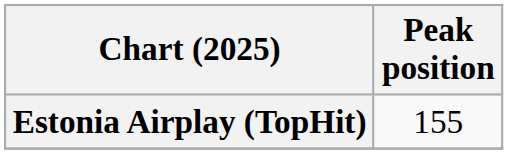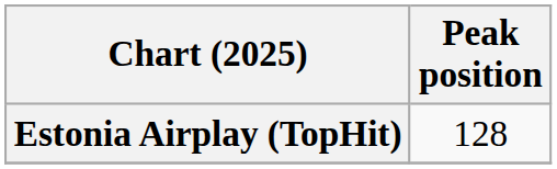 <table class="wikitable plainrowheaders" style="text-align:center">
 <tr>
 <th scope="col">Chart (2025)</th>
 <th scope="col">Peak<br>position</th>
 </tr>
 <tr>
 <th scope="row">Estonia Airplay (TopHit)</th>
-<td>155</td>
+<td>128</td>
 </tr>
 <tr>
 </tr>
 </table>
